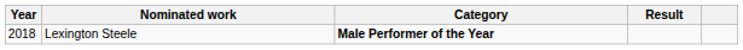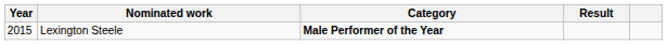 <table class="wikitable" style="width:75%;">
 <tr>
 <th width=5%>Year</th>
 <th style="width:40%;">Nominated work</th>
 <th style="width:40%;">Category</th>
 <th style="width:10%;">Result</th>
 <th width=5%></th>
 </tr>
 <tr>
-<td>2018</td>
+<td>2015</td>
 <td>Lexington Steele</td>
 <td><strong>Male Performer of the Year</strong></td>
 <td></td>
 <td style="text-align:center;"></td>
 </tr>
 </table>
